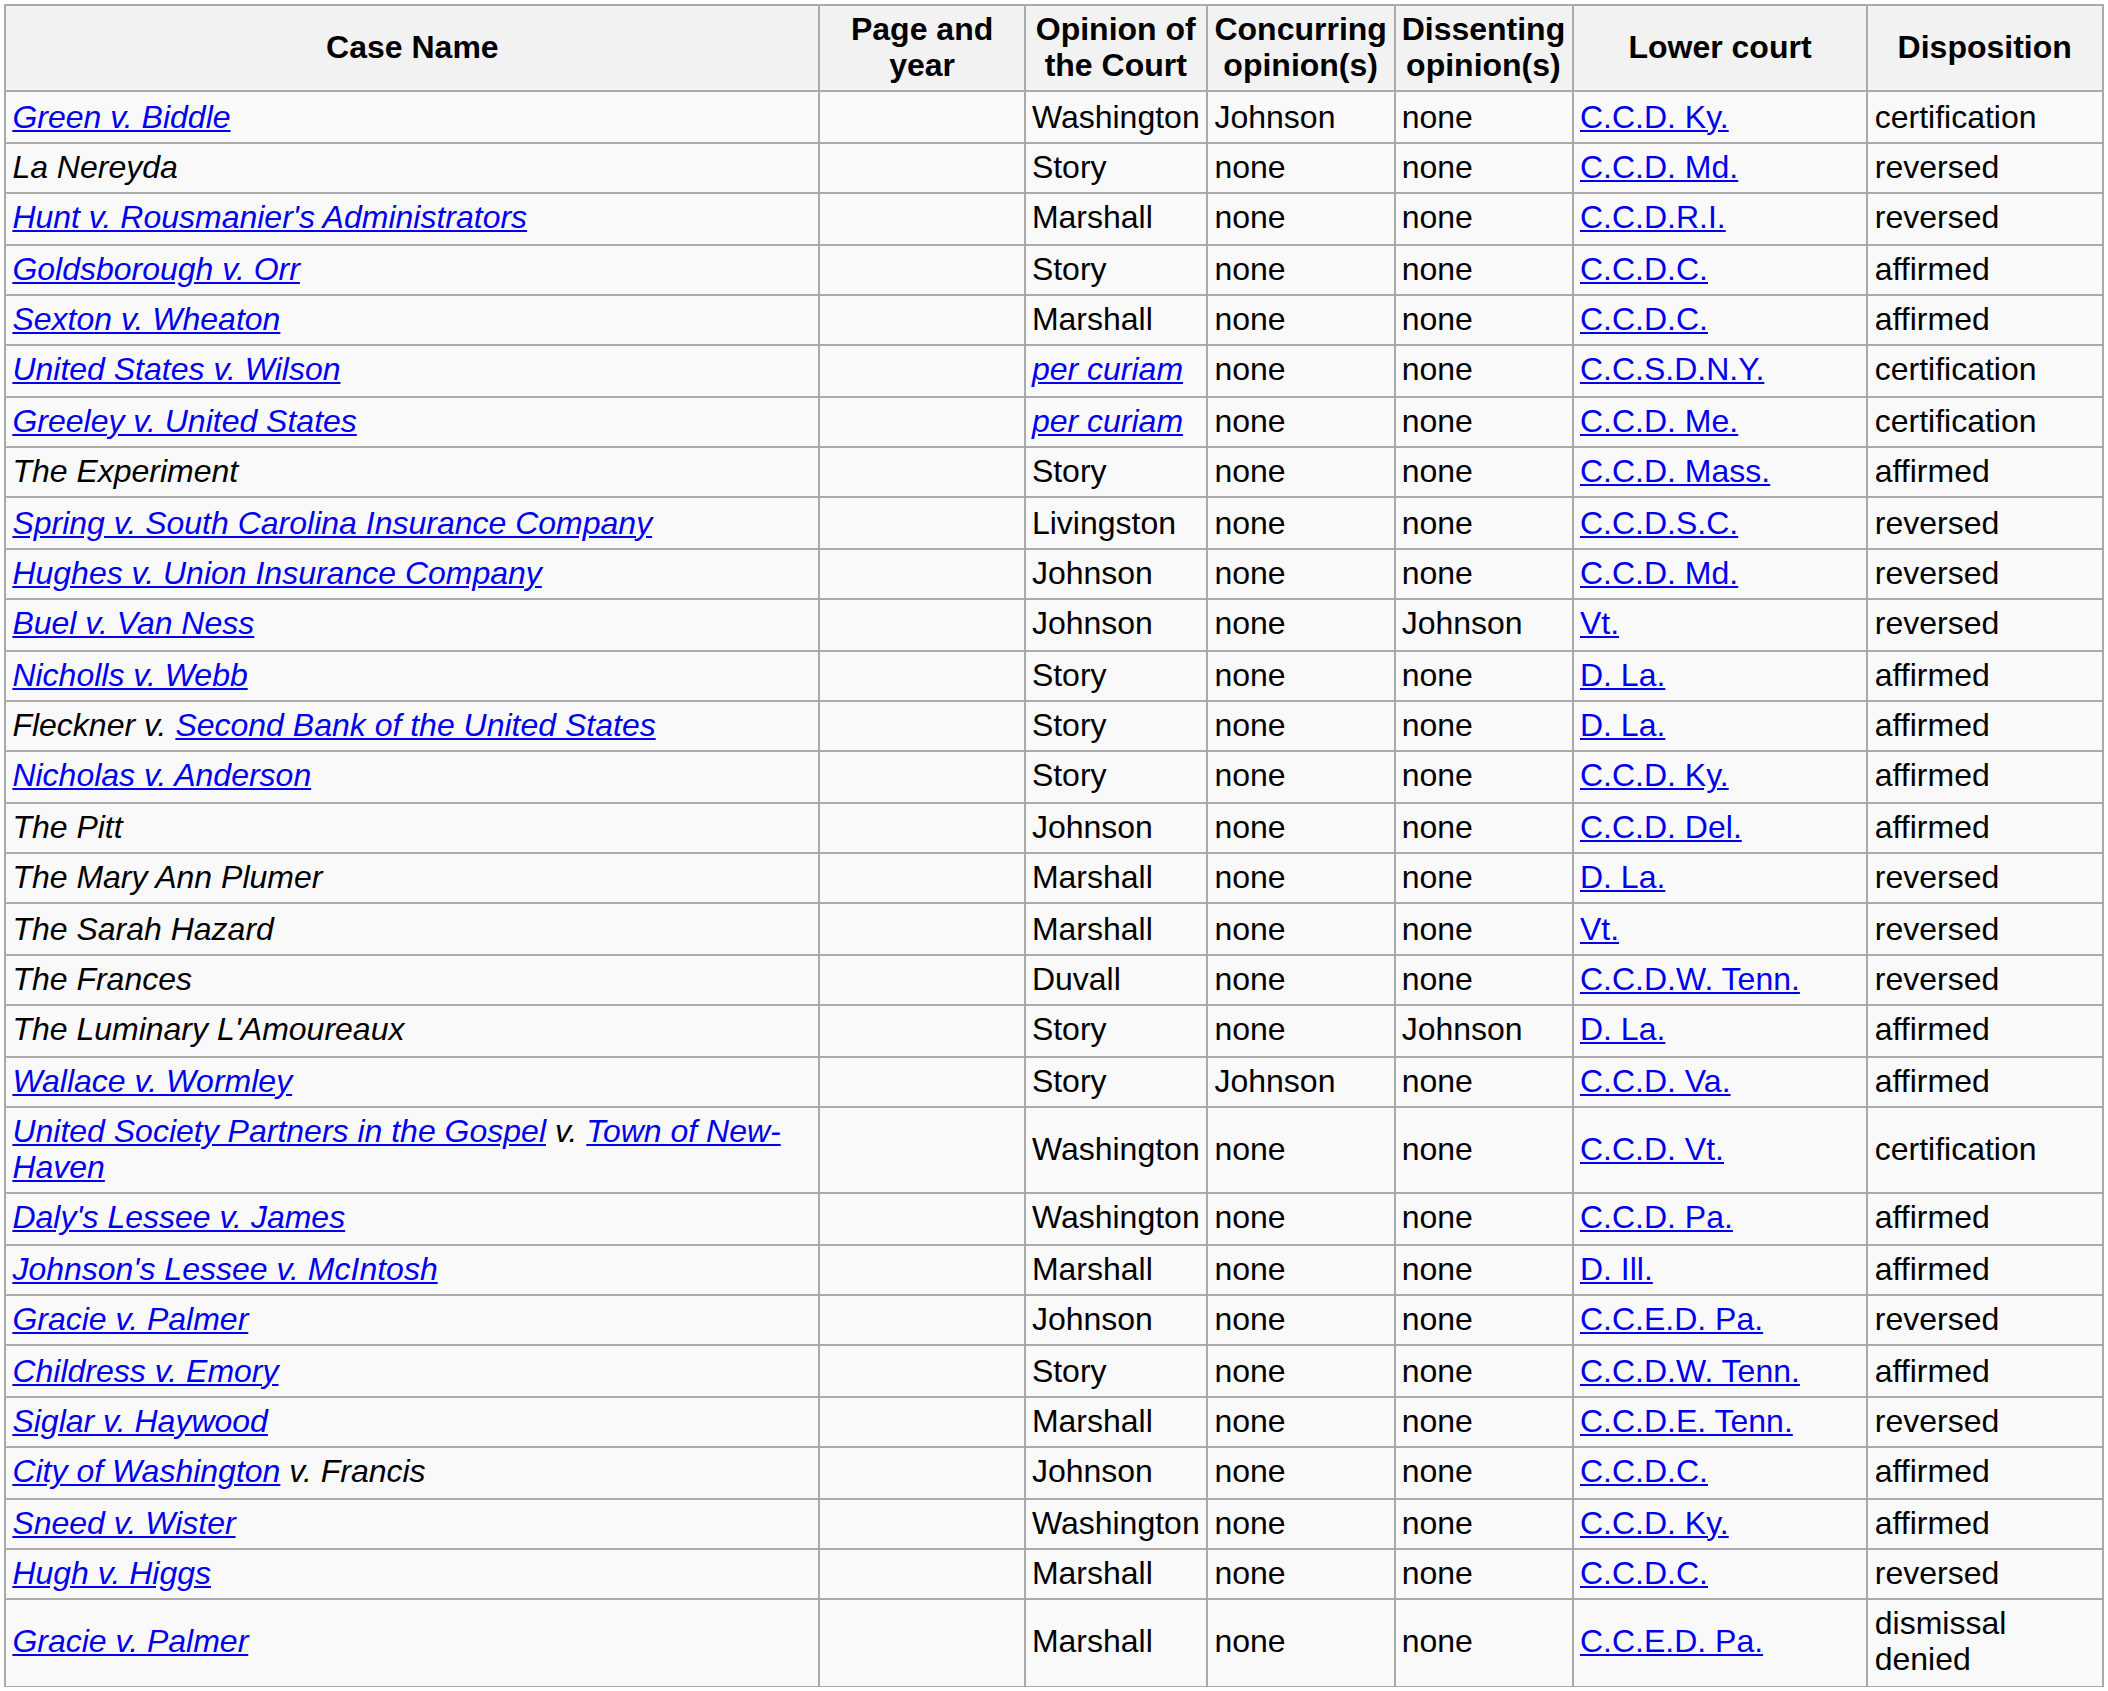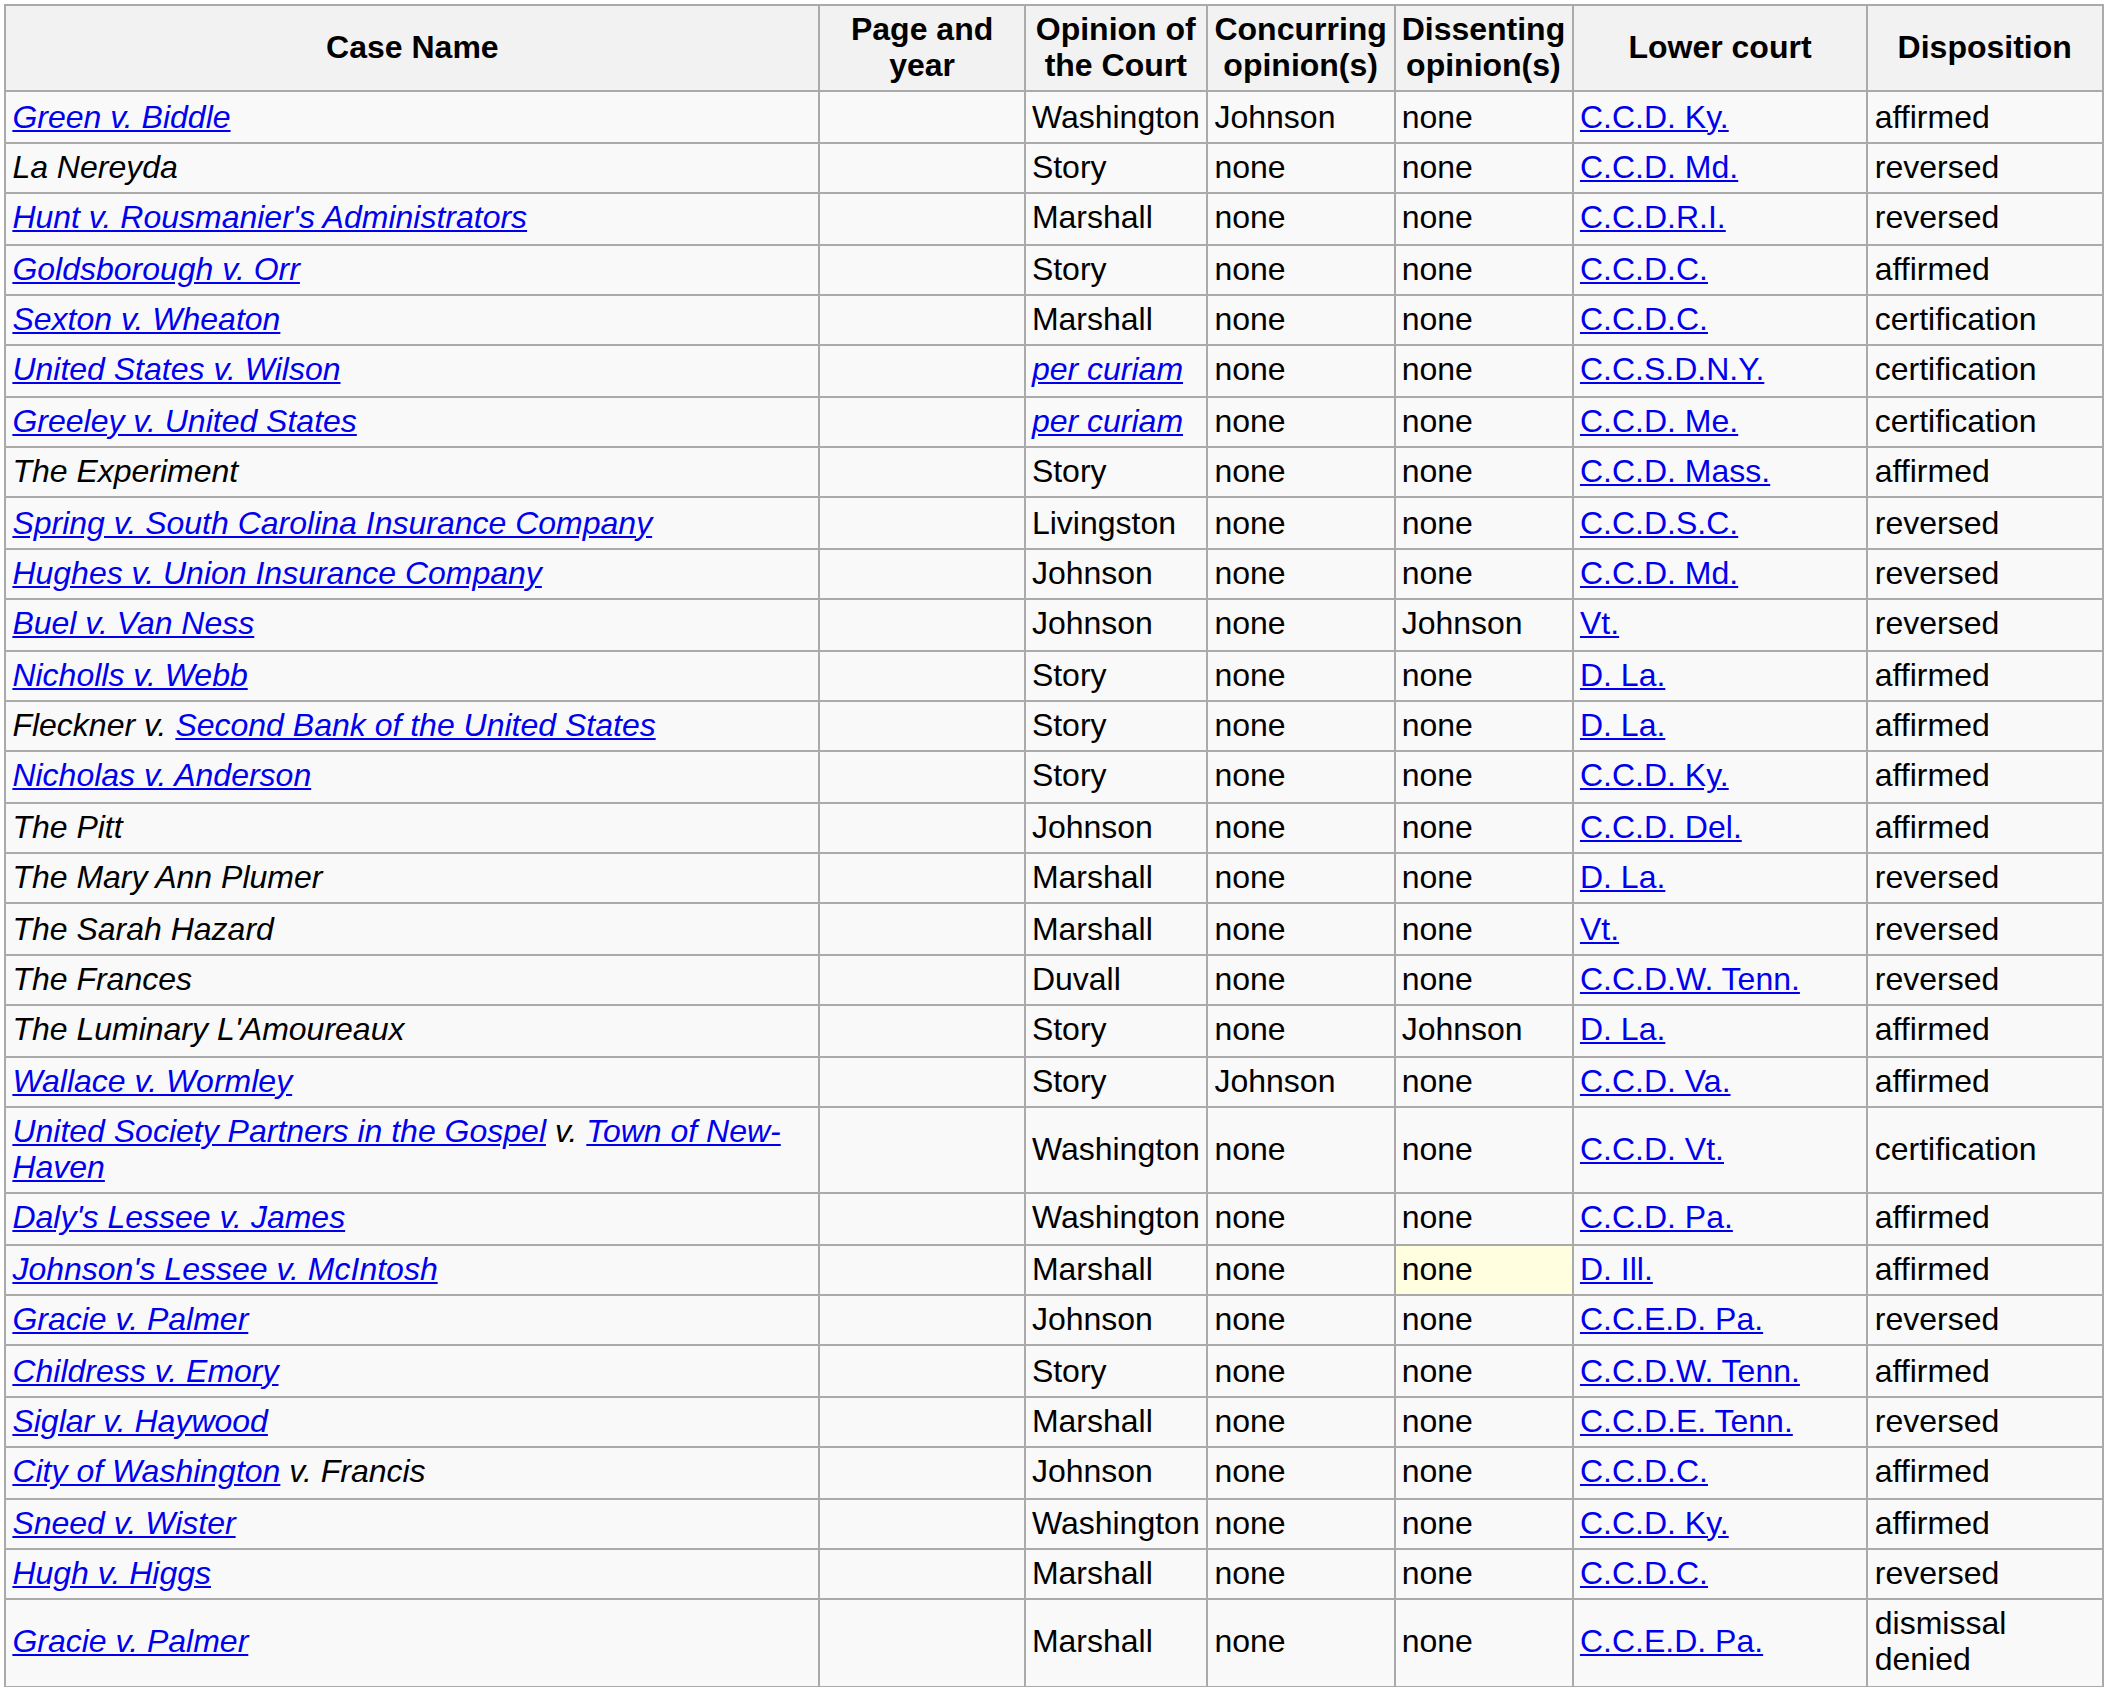 <table class="wikitable sortable">
 <tr>
 <th scope="col" style="width: 400px;">Case Name</th>
 <th scope="col" style="width: 95px;">Page and year</th>
 <th scope="col" style="width: 10px;">Opinion of the Court</th>
 <th scope="col" style="width: 10px;">Concurring opinion(s)</th>
 <th scope="col" style="width: 10px;">Dissenting opinion(s)</th>
 <th scope="col" style="width: 140px;">Lower court</th>
 <th scope="col" style="width: 110px;">Disposition</th>
 </tr>
 <tr>
 <td><em><a href='#'>Green v. Biddle</a></em></td>
 <td align="right"></td>
 <td>Washington</td>
 <td>Johnson</td>
 <td>none</td>
 <td><a href='#'>C.C.D. Ky.</a></td>
-<td>certification</td>
+<td>affirmed</td>
 </tr>
 <tr>
 <td><em>La Nereyda</em></td>
 <td align="right"></td>
 <td>Story</td>
 <td>none</td>
 <td>none</td>
 <td><a href='#'>C.C.D. Md.</a></td>
 <td>reversed</td>
 </tr>
 <tr>
 <td><em><a href='#'>Hunt v. Rousmanier's Administrators</a></em></td>
 <td align="right"></td>
 <td>Marshall</td>
 <td>none</td>
 <td>none</td>
 <td><a href='#'>C.C.D.R.I.</a></td>
 <td>reversed</td>
 </tr>
 <tr>
 <td><em><a href='#'>Goldsborough v. Orr</a></em></td>
 <td align="right"></td>
 <td>Story</td>
 <td>none</td>
 <td>none</td>
 <td><a href='#'>C.C.D.C.</a></td>
 <td>affirmed</td>
 </tr>
 <tr>
 <td><em><a href='#'>Sexton v. Wheaton</a></em></td>
 <td align="right"></td>
 <td>Marshall</td>
 <td>none</td>
 <td>none</td>
 <td><a href='#'>C.C.D.C.</a></td>
-<td>affirmed</td>
+<td>certification</td>
 </tr>
 <tr>
 <td><em><a href='#'>United States v. Wilson</a></em></td>
 <td align="right"></td>
 <td><em><a href='#'>per curiam</a></em></td>
 <td>none</td>
 <td>none</td>
 <td><a href='#'>C.C.S.D.N.Y.</a></td>
 <td>certification</td>
 </tr>
 <tr>
 <td><em><a href='#'>Greeley v. United States</a></em></td>
 <td align="right"></td>
 <td><em><a href='#'>per curiam</a></em></td>
 <td>none</td>
 <td>none</td>
 <td><a href='#'>C.C.D. Me.</a></td>
 <td>certification</td>
 </tr>
 <tr>
 <td><em>The Experiment</em></td>
 <td align="right"></td>
 <td>Story</td>
 <td>none</td>
 <td>none</td>
 <td><a href='#'>C.C.D. Mass.</a></td>
 <td>affirmed</td>
 </tr>
 <tr>
 <td><em><a href='#'>Spring v. South Carolina Insurance Company</a></em></td>
 <td align="right"></td>
 <td>Livingston</td>
 <td>none</td>
 <td>none</td>
 <td><a href='#'>C.C.D.S.C.</a></td>
 <td>reversed</td>
 </tr>
 <tr>
 <td><em><a href='#'>Hughes v. Union Insurance Company</a></em></td>
 <td align="right"></td>
 <td>Johnson</td>
 <td>none</td>
 <td>none</td>
 <td><a href='#'>C.C.D. Md.</a></td>
 <td>reversed</td>
 </tr>
 <tr>
 <td><em><a href='#'>Buel v. Van Ness</a></em></td>
 <td align="right"></td>
 <td>Johnson</td>
 <td>none</td>
 <td>Johnson</td>
 <td><a href='#'>Vt.</a></td>
 <td>reversed</td>
 </tr>
 <tr>
 <td><em><a href='#'>Nicholls v. Webb</a></em></td>
 <td align="right"></td>
 <td>Story</td>
 <td>none</td>
 <td>none</td>
 <td><a href='#'>D. La.</a></td>
 <td>affirmed</td>
 </tr>
 <tr>
 <td><em>Fleckner v. <a href='#'>Second Bank of the United States</a></em></td>
 <td align="right"></td>
 <td>Story</td>
 <td>none</td>
 <td>none</td>
 <td><a href='#'>D. La.</a></td>
 <td>affirmed</td>
 </tr>
 <tr>
 <td><em><a href='#'>Nicholas v. Anderson</a></em></td>
 <td align="right"></td>
 <td>Story</td>
 <td>none</td>
 <td>none</td>
 <td><a href='#'>C.C.D. Ky.</a></td>
 <td>affirmed</td>
 </tr>
 <tr>
 <td><em>The Pitt</em></td>
 <td align="right"></td>
 <td>Johnson</td>
 <td>none</td>
 <td>none</td>
 <td><a href='#'>C.C.D. Del.</a></td>
 <td>affirmed</td>
 </tr>
 <tr>
 <td><em>The Mary Ann Plumer</em></td>
 <td align="right"></td>
 <td>Marshall</td>
 <td>none</td>
 <td>none</td>
 <td><a href='#'>D. La.</a></td>
 <td>reversed</td>
 </tr>
 <tr>
 <td><em>The Sarah Hazard</em></td>
 <td align="right"></td>
 <td>Marshall</td>
 <td>none</td>
 <td>none</td>
 <td><a href='#'>Vt.</a></td>
 <td>reversed</td>
 </tr>
 <tr>
 <td><em>The Frances</em></td>
 <td align="right"></td>
 <td>Duvall</td>
 <td>none</td>
 <td>none</td>
 <td><a href='#'>C.C.D.W. Tenn.</a></td>
 <td>reversed</td>
 </tr>
 <tr>
 <td><em>The Luminary L'Amoureaux</em></td>
 <td align="right"></td>
 <td>Story</td>
 <td>none</td>
 <td>Johnson</td>
 <td><a href='#'>D. La.</a></td>
 <td>affirmed</td>
 </tr>
 <tr>
 <td><em><a href='#'>Wallace v. Wormley</a></em></td>
 <td align="right"></td>
 <td>Story</td>
 <td>Johnson</td>
 <td>none</td>
 <td><a href='#'>C.C.D. Va.</a></td>
 <td>affirmed</td>
 </tr>
 <tr>
 <td><em><a href='#'>United Society Partners in the Gospel</a> v. <a href='#'>Town of New-Haven</a></em></td>
 <td align="right"></td>
 <td>Washington</td>
 <td>none</td>
 <td>none</td>
 <td><a href='#'>C.C.D. Vt.</a></td>
 <td>certification</td>
 </tr>
 <tr>
 <td><em><a href='#'>Daly's Lessee v. James</a></em></td>
 <td align="right"></td>
 <td>Washington</td>
 <td>none</td>
 <td>none</td>
 <td><a href='#'>C.C.D. Pa.</a></td>
 <td>affirmed</td>
 </tr>
 <tr>
 <td><em><a href='#'>Johnson's Lessee v. McIntosh</a></em></td>
 <td align="right"></td>
 <td>Marshall</td>
 <td>none</td>
-<td>none</td>
+<td style="background: lightyellow;">none</td>
 <td><a href='#'>D. Ill.</a></td>
 <td>affirmed</td>
 </tr>
 <tr>
 <td><em><a href='#'>Gracie v. Palmer</a></em></td>
 <td align="right"></td>
 <td>Johnson</td>
 <td>none</td>
 <td>none</td>
 <td><a href='#'>C.C.E.D. Pa.</a></td>
 <td>reversed</td>
 </tr>
 <tr>
 <td><em><a href='#'>Childress v. Emory</a></em></td>
 <td align="right"></td>
 <td>Story</td>
 <td>none</td>
 <td>none</td>
 <td><a href='#'>C.C.D.W. Tenn.</a></td>
 <td>affirmed</td>
 </tr>
 <tr>
 <td><em><a href='#'>Siglar v. Haywood</a></em></td>
 <td align="right"></td>
 <td>Marshall</td>
 <td>none</td>
 <td>none</td>
 <td><a href='#'>C.C.D.E. Tenn.</a></td>
 <td>reversed</td>
 </tr>
 <tr>
 <td><em><a href='#'>City of Washington</a> v. Francis</em></td>
 <td align="right"></td>
 <td>Johnson</td>
 <td>none</td>
 <td>none</td>
 <td><a href='#'>C.C.D.C.</a></td>
 <td>affirmed</td>
 </tr>
 <tr>
 <td><em><a href='#'>Sneed v. Wister</a></em></td>
 <td align="right"></td>
 <td>Washington</td>
 <td>none</td>
 <td>none</td>
 <td><a href='#'>C.C.D. Ky.</a></td>
 <td>affirmed</td>
 </tr>
 <tr>
 <td><em><a href='#'>Hugh v. Higgs</a></em></td>
 <td align="right"></td>
 <td>Marshall</td>
 <td>none</td>
 <td>none</td>
 <td><a href='#'>C.C.D.C.</a></td>
 <td>reversed</td>
 </tr>
 <tr>
 <td><em><a href='#'>Gracie v. Palmer</a></em></td>
 <td align="right"></td>
 <td>Marshall</td>
 <td>none</td>
 <td>none</td>
 <td><a href='#'>C.C.E.D. Pa.</a></td>
 <td>dismissal denied</td>
 </tr>
 <tr>
 </tr>
 </table>
